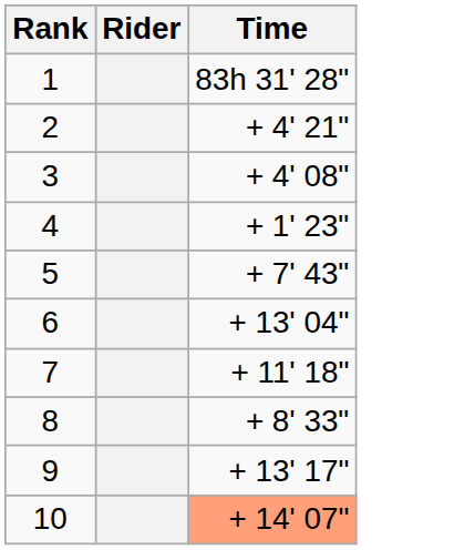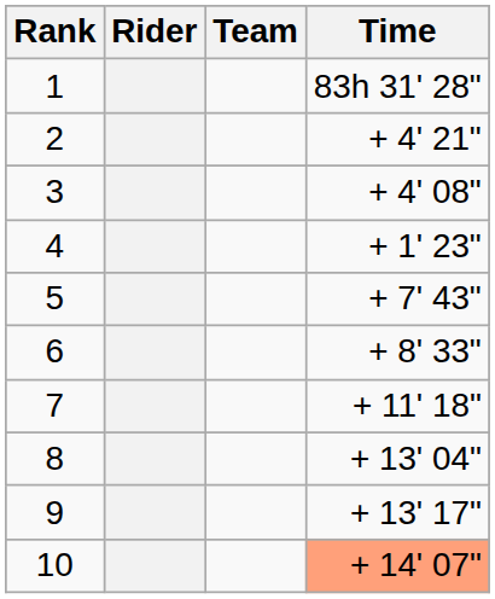 <table class="wikitable plainrowheaders">
 <tr>
 <th scope="col">Rank</th>
 <th scope="col">Rider</th>
+<th scope="col">Team</th>
 <th scope="col">Time</th>
 </tr>
 <tr>
 <td style="text-align:center;">1</td>
 <th scope="row"> </th>
+<td></td>
 <td style="text-align:right;">83h 31' 28"</td>
 </tr>
 <tr>
 <td style="text-align:center;">2</td>
 <th scope="row"></th>
+<td></td>
 <td style="text-align:right;">+ 4' 21"</td>
 </tr>
 <tr>
 <td style="text-align:center;">3</td>
 <th scope="row"></th>
+<td></td>
 <td style="text-align:right;">+ 4' 08"</td>
 </tr>
 <tr>
 <td style="text-align:center;">4</td>
 <th scope="row"></th>
+<td></td>
 <td style="text-align:right;">+ 1' 23"</td>
 </tr>
 <tr>
 <td style="text-align:center;">5</td>
 <th scope="row"></th>
+<td></td>
 <td style="text-align:right;">+ 7' 43"</td>
 </tr>
 <tr>
 <td style="text-align:center;">6</td>
 <th scope="row"></th>
-<td style="text-align:right;">+ 13' 04"</td>
+<td></td>
+<td style="text-align:right;">+ 8' 33"</td>
 </tr>
 <tr>
 <td style="text-align:center;">7</td>
 <th scope="row"></th>
+<td></td>
 <td style="text-align:right;">+ 11' 18"</td>
 </tr>
 <tr>
 <td style="text-align:center;">8</td>
 <th scope="row"></th>
-<td style="text-align:right;">+ 8' 33"</td>
+<td></td>
+<td style="text-align:right;">+ 13' 04"</td>
 </tr>
 <tr>
 <td style="text-align:center;">9</td>
 <th scope="row"></th>
+<td></td>
 <td style="text-align:right;">+ 13' 17"</td>
 </tr>
 <tr>
 <td style="text-align:center;">10</td>
 <th scope="row"></th>
+<td></td>
 <td style="background: lightsalmon; text-align:right;">+ 14' 07"</td>
 </tr>
 </table>
